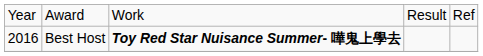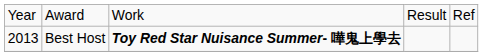 <table class="wikitable">
 <tr>
 <td>Year</td>
 <td>Award</td>
 <td>Work</td>
 <td>Result</td>
 <td>Ref</td>
 </tr>
 <tr>
-<td>2016</td>
+<td>2013</td>
 <td>Best Host</td>
 <td><strong><em>Toy Red Star Nuisance Summer</em>- 嘩鬼上學去</strong></td>
 <td></td>
 <td></td>
 </tr>
 <tr>
 </tr>
 </table>
